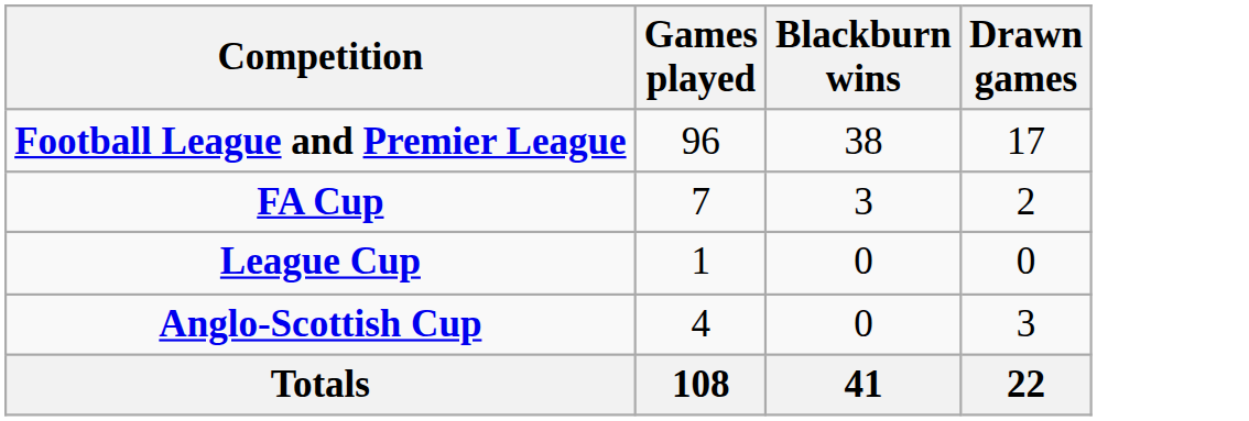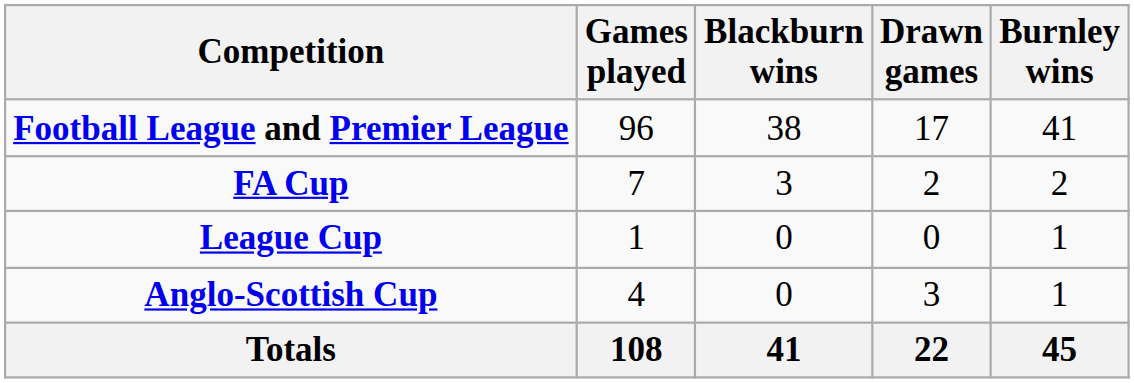 <table class="wikitable sortable" style="text-align:center">
 <tr>
 <th>Competition</th>
 <th>Games<br>played</th>
 <th>Blackburn<br>wins</th>
 <th>Drawn<br>games</th>
+<th>Burnley<br>wins</th>
 </tr>
 <tr>
 <td><strong><a href='#'>Football League</a> and <a href='#'>Premier League</a></strong></td>
 <td>96</td>
 <td>38</td>
 <td>17</td>
+<td>41</td>
 </tr>
 <tr>
 <td><strong><a href='#'>FA Cup</a></strong></td>
 <td>7</td>
 <td>3</td>
+<td>2</td>
 <td>2</td>
 </tr>
 <tr>
 <td><strong><a href='#'>League Cup</a></strong></td>
 <td>1</td>
 <td>0</td>
 <td>0</td>
+<td>1</td>
 </tr>
 <tr>
 <td><strong><a href='#'>Anglo-Scottish Cup</a></strong></td>
 <td>4</td>
 <td>0</td>
 <td>3</td>
+<td>1</td>
 </tr>
 <tr class="sortbottom">
 <th>Totals</th>
 <th>108</th>
 <th>41</th>
 <th>22</th>
+<th>45</th>
 </tr>
 </table>
